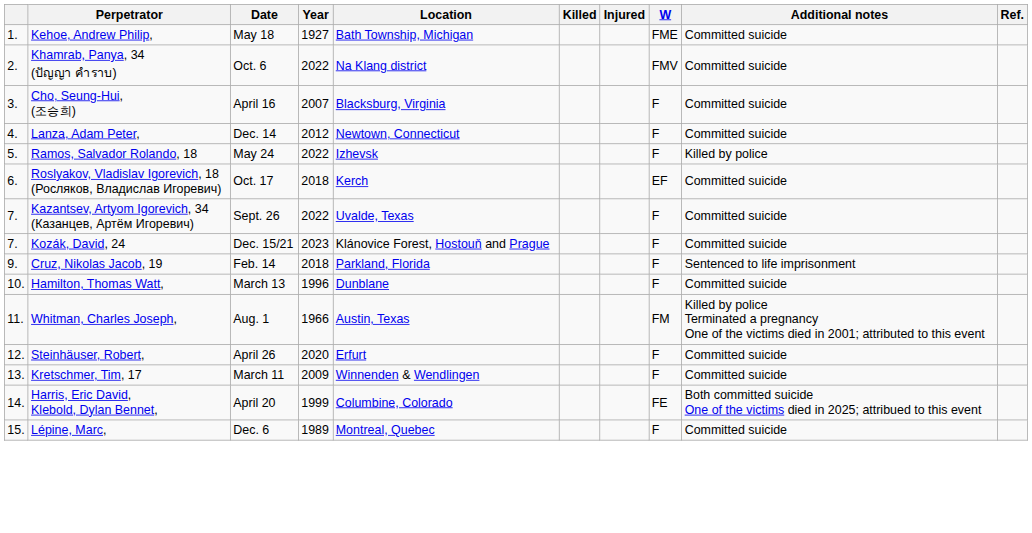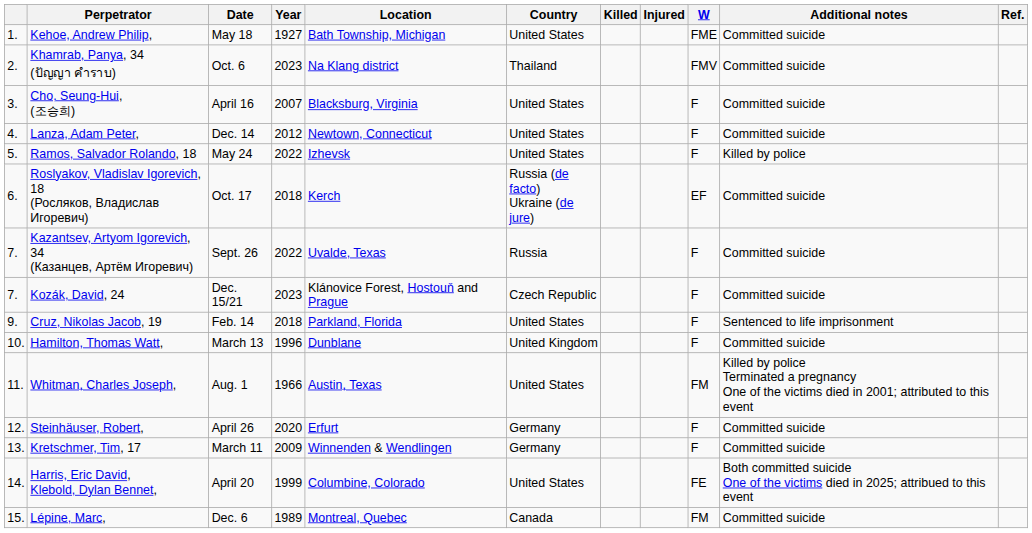 <table class="wikitable sortable" style="width:100%; font-size:96%;">
 <tr>
 <th></th>
 <th>Perpetrator</th>
 <th>Date</th>
 <th>Year</th>
 <th>Location</th>
+<th>Country</th>
 <th>Killed</th>
 <th>Injured</th>
 <th><a href='#'>W</a></th>
 <th>Additional notes</th>
 <th class="unsortable">Ref.</th>
 </tr>
 <tr>
 <td>1.</td>
 <td><a href='#'>Kehoe, Andrew Philip</a>, </td>
 <td> May 18</td>
 <td>1927</td>
 <td><a href='#'>Bath Township, Michigan</a></td>
+<td>United States</td>
 <td></td>
 <td></td>
 <td>FME</td>
 <td>Committed suicide</td>
 <td></td>
 </tr>
 <tr>
 <td>2.</td>
 <td><a href='#'>Khamrab, Panya</a>, 34 <br> (ปัญญา คำราบ)</td>
 <td> Oct. 6</td>
-<td>2022</td>
+<td>2023</td>
 <td><a href='#'>Na Klang district</a></td>
+<td>Thailand</td>
 <td></td>
 <td></td>
 <td>FMV</td>
 <td>Committed suicide</td>
 <td></td>
 </tr>
 <tr>
 <td>3.</td>
 <td><a href='#'>Cho, Seung-Hui</a>,  <br> (조승희)</td>
 <td> April 16</td>
 <td>2007</td>
 <td><a href='#'>Blacksburg, Virginia</a></td>
+<td>United States</td>
 <td></td>
 <td></td>
 <td>F</td>
 <td>Committed suicide</td>
 <td></td>
 </tr>
 <tr>
 <td>4.</td>
 <td><a href='#'>Lanza, Adam Peter</a>, </td>
 <td> Dec. 14</td>
 <td>2012</td>
 <td><a href='#'>Newtown, Connecticut</a></td>
+<td>United States</td>
 <td></td>
 <td> </td>
 <td>F</td>
 <td>Committed suicide</td>
 <td></td>
 </tr>
 <tr>
 <td>5.</td>
 <td><a href='#'>Ramos, Salvador Rolando</a>, 18</td>
 <td> May 24</td>
 <td>2022</td>
 <td><a href='#'>Izhevsk</a></td>
+<td>United States</td>
 <td></td>
 <td></td>
 <td>F</td>
 <td>Killed by police</td>
 <td></td>
 </tr>
 <tr>
 <td>6.</td>
 <td><a href='#'>Roslyakov, Vladislav Igorevich</a>, 18 <br> (Росляков, Владислав Игоревич)</td>
 <td> Oct. 17</td>
 <td>2018</td>
 <td><a href='#'>Kerch</a></td>
+<td>Russia (<a href='#'>de facto</a>)<br>Ukraine (<a href='#'>de jure</a>)</td>
 <td></td>
 <td></td>
 <td>EF</td>
 <td>Committed suicide</td>
 <td></td>
 </tr>
 <tr>
 <td>7.</td>
 <td><a href='#'>Kazantsev, Artyom Igorevich</a>, 34 <br> (Казанцев, Артём Игоревич)</td>
 <td> Sept. 26</td>
 <td>2022</td>
 <td><a href='#'>Uvalde, Texas</a></td>
+<td>Russia</td>
 <td></td>
 <td></td>
 <td>F</td>
 <td>Committed suicide</td>
 <td></td>
 </tr>
 <tr>
 <td>7.</td>
 <td><a href='#'>Kozák, David</a>, 24</td>
 <td> Dec. 15/21</td>
 <td>2023</td>
 <td>Klánovice Forest, <a href='#'>Hostouň</a> and <a href='#'>Prague</a></td>
+<td>Czech Republic</td>
 <td></td>
 <td></td>
 <td>F</td>
 <td>Committed suicide</td>
 <td></td>
 </tr>
 <tr>
 <td>9.</td>
 <td><a href='#'>Cruz, Nikolas Jacob</a>, 19</td>
 <td> Feb. 14</td>
 <td>2018</td>
 <td><a href='#'>Parkland, Florida</a></td>
+<td>United States</td>
 <td></td>
 <td></td>
 <td>F</td>
 <td>Sentenced to life imprisonment</td>
 <td></td>
 </tr>
 <tr>
 <td>10.</td>
 <td><a href='#'>Hamilton, Thomas Watt</a>, </td>
 <td> March 13</td>
 <td>1996</td>
 <td><a href='#'>Dunblane</a></td>
+<td>United Kingdom</td>
 <td></td>
 <td> </td>
 <td>F</td>
 <td>Committed suicide</td>
 <td></td>
 </tr>
 <tr>
 <td>11.</td>
 <td><a href='#'>Whitman, Charles Joseph</a>, </td>
 <td> Aug. 1</td>
 <td>1966</td>
 <td><a href='#'>Austin, Texas</a></td>
+<td>United States</td>
 <td></td>
 <td></td>
 <td>FM</td>
 <td>Killed by police <br>Terminated a pregnancy <br>One of the victims died in 2001; attributed to this event</td>
 <td></td>
 </tr>
 <tr>
 <td>12.</td>
 <td><a href='#'>Steinhäuser, Robert</a>, </td>
 <td> April 26</td>
 <td>2020</td>
 <td><a href='#'>Erfurt</a></td>
+<td>Germany</td>
 <td></td>
 <td> </td>
 <td>F</td>
 <td>Committed suicide</td>
 <td></td>
 </tr>
 <tr>
 <td>13.</td>
 <td><a href='#'>Kretschmer, Tim</a>, 17</td>
 <td> March 11</td>
 <td>2009</td>
 <td><a href='#'>Winnenden</a> & <a href='#'>Wendlingen</a></td>
+<td>Germany</td>
 <td></td>
 <td> </td>
 <td>F</td>
 <td>Committed suicide</td>
 <td></td>
 </tr>
 <tr>
 <td>14.</td>
 <td><a href='#'>Harris, Eric David</a>,  <br> <a href='#'>Klebold, Dylan Bennet</a>, </td>
 <td> April 20</td>
 <td>1999</td>
 <td><a href='#'>Columbine, Colorado</a></td>
+<td>United States</td>
 <td></td>
 <td></td>
 <td>FE</td>
 <td>Both committed suicide<br><a href='#'>One of the victims</a> died in 2025; attribued to this event</td>
 <td></td>
 </tr>
 <tr>
 <td>15.</td>
 <td><a href='#'>Lépine, Marc</a>, </td>
 <td> Dec. 6</td>
 <td>1989</td>
 <td><a href='#'>Montreal, Quebec</a></td>
+<td>Canada</td>
 <td></td>
 <td></td>
-<td>F</td>
+<td>FM</td>
 <td>Committed suicide</td>
 <td></td>
 </tr>
 </table>
